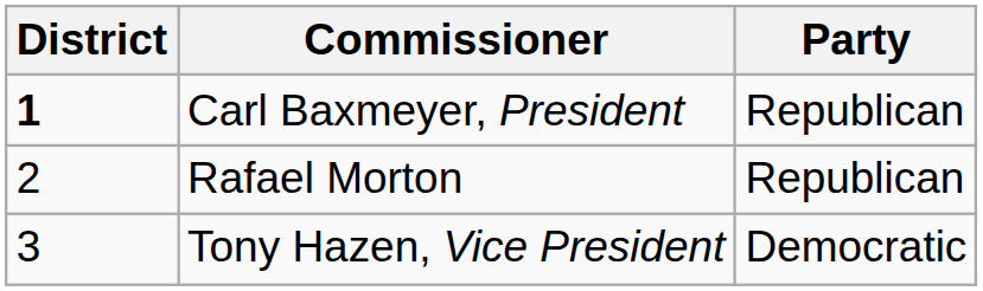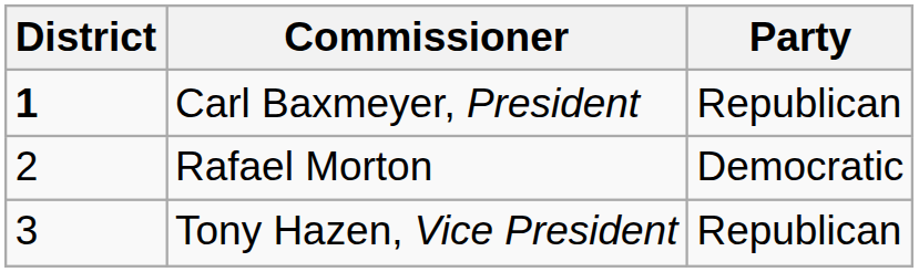 <table class="wikitable sortable">
 <tr>
 <th>District</th>
 <th>Commissioner</th>
 <th>Party</th>
 </tr>
 <tr>
 <td><strong>1</strong></td>
 <td>Carl Baxmeyer, <em>President</em></td>
 <td>Republican</td>
 </tr>
 <tr>
 <td>2</td>
 <td>Rafael Morton</td>
-<td>Republican</td>
+<td>Democratic</td>
 </tr>
 <tr>
 <td>3</td>
 <td>Tony Hazen, <em>Vice President</em></td>
-<td>Democratic</td>
+<td>Republican</td>
 </tr>
 </table>
